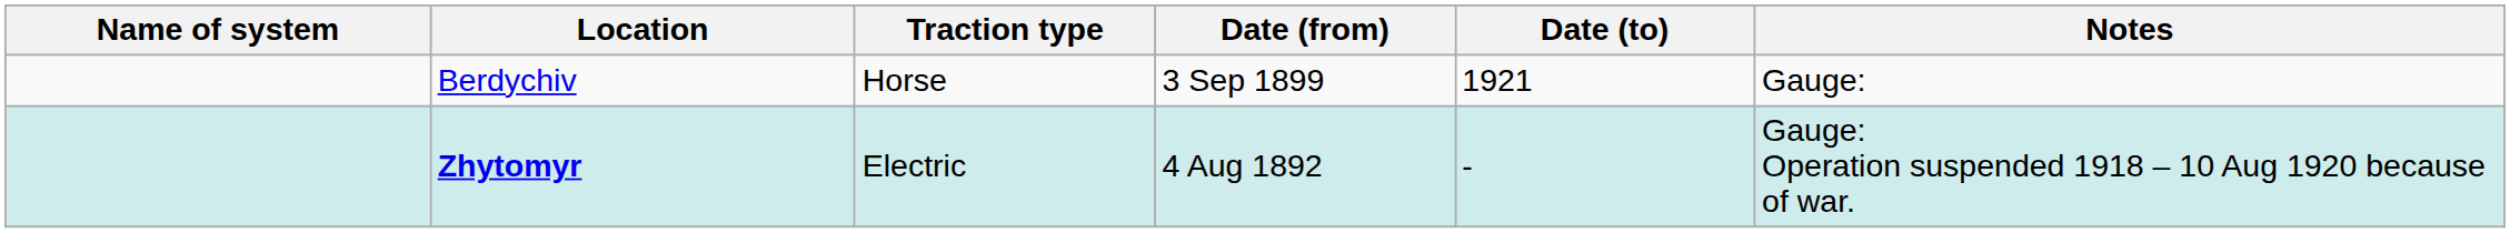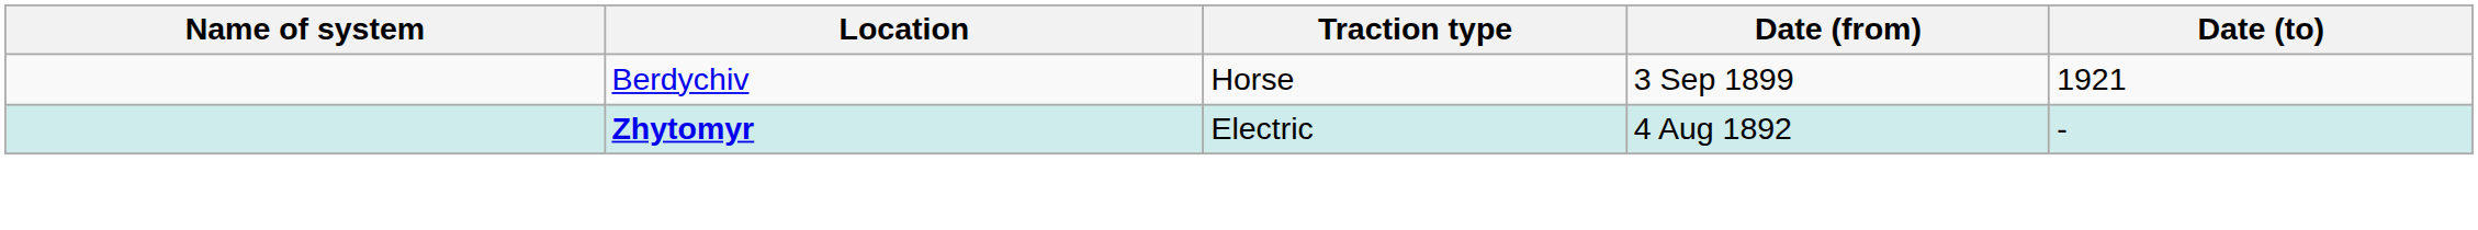 <table class="wikitable" style="width:100%;">
 <tr>
 <th style="width:17%;">Name of system</th>
 <th style="width:17%;">Location</th>
 <th style="width:12%;">Traction type</th>
 <th style="width:12%;">Date (from)</th>
 <th style="width:12%;">Date (to)</th>
-<th style="width:30%;">Notes</th>
 </tr>
 <tr>
 <td> </td>
 <td><a href='#'>Berdychiv</a></td>
 <td>Horse</td>
 <td>3 Sep 1899</td>
 <td>1921</td>
-<td>Gauge: </td>
 </tr>
 <tr style="background:#CFECEC">
 <td><strong></strong></td>
 <td><strong><a href='#'>Zhytomyr</a></strong></td>
 <td>Electric</td>
 <td>4 Aug 1892</td>
 <td>-</td>
-<td>Gauge: <br>Operation suspended 1918 – 10 Aug 1920 because of war.</td>
 </tr>
 </table>
